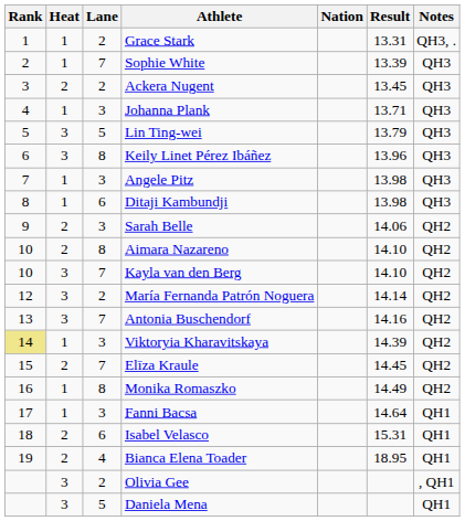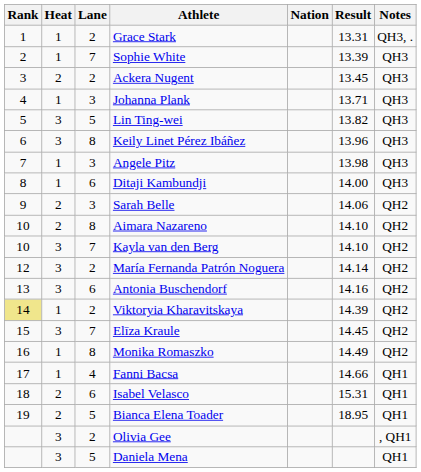 <table class="wikitable sortable" style="text-align:center">
 <tr>
 <th>Rank</th>
 <th>Heat</th>
 <th>Lane</th>
 <th>Athlete</th>
 <th>Nation</th>
 <th>Result</th>
 <th>Notes</th>
 </tr>
 <tr>
 <td>1</td>
 <td>1</td>
 <td>2</td>
 <td align=left><a href='#'>Grace Stark</a></td>
 <td align=left></td>
 <td>13.31</td>
 <td>QH3, .</td>
 </tr>
 <tr>
 <td>2</td>
 <td>1</td>
 <td>7</td>
 <td align=left><a href='#'>Sophie White</a></td>
 <td align=left></td>
 <td>13.39</td>
 <td>QH3</td>
 </tr>
 <tr>
 <td>3</td>
 <td>2</td>
 <td>2</td>
 <td align=left><a href='#'>Ackera Nugent</a></td>
 <td align=left></td>
 <td>13.45</td>
 <td>QH3</td>
 </tr>
 <tr>
 <td>4</td>
 <td>1</td>
 <td>3</td>
 <td align=left><a href='#'>Johanna Plank</a></td>
 <td align=left></td>
 <td>13.71</td>
 <td>QH3</td>
 </tr>
 <tr>
 <td>5</td>
 <td>3</td>
 <td>5</td>
 <td align=left><a href='#'>Lin Ting-wei</a></td>
 <td align=left></td>
-<td>13.79</td>
+<td>13.82</td>
 <td>QH3</td>
 </tr>
 <tr>
 <td>6</td>
 <td>3</td>
 <td>8</td>
 <td align=left><a href='#'>Keily Linet Pérez Ibáñez</a></td>
 <td align=left></td>
 <td>13.96</td>
 <td>QH3</td>
 </tr>
 <tr>
 <td>7</td>
 <td>1</td>
 <td>3</td>
 <td align=left><a href='#'>Angele Pitz</a></td>
 <td align=left></td>
 <td>13.98</td>
 <td>QH3</td>
 </tr>
 <tr>
 <td>8</td>
 <td>1</td>
 <td>6</td>
 <td align=left><a href='#'>Ditaji Kambundji</a></td>
 <td align=left></td>
-<td>13.98</td>
+<td>14.00</td>
 <td>QH3</td>
 </tr>
 <tr>
 <td>9</td>
 <td>2</td>
 <td>3</td>
 <td align=left><a href='#'>Sarah Belle</a></td>
 <td align=left></td>
 <td>14.06</td>
 <td>QH2</td>
 </tr>
 <tr>
 <td>10</td>
 <td>2</td>
 <td>8</td>
 <td align=left><a href='#'>Aimara Nazareno</a></td>
 <td align=left></td>
 <td>14.10</td>
 <td>QH2</td>
 </tr>
 <tr>
 <td>10</td>
 <td>3</td>
 <td>7</td>
 <td align=left><a href='#'>Kayla van den Berg</a></td>
 <td align=left></td>
 <td>14.10</td>
 <td>QH2</td>
 </tr>
 <tr>
 <td>12</td>
 <td>3</td>
 <td>2</td>
 <td align=left><a href='#'>María Fernanda Patrón Noguera</a></td>
 <td align=left></td>
 <td>14.14</td>
 <td>QH2</td>
 </tr>
 <tr>
 <td>13</td>
 <td>3</td>
-<td>7</td>
+<td>6</td>
 <td align=left><a href='#'>Antonia Buschendorf</a></td>
 <td align=left></td>
 <td>14.16</td>
 <td>QH2</td>
 </tr>
 <tr>
 <td style="background: khaki;">14</td>
 <td>1</td>
-<td>3</td>
+<td>2</td>
 <td align=left><a href='#'>Viktoryia Kharavitskaya</a></td>
 <td align=left></td>
 <td>14.39</td>
 <td>QH2</td>
 </tr>
 <tr>
 <td>15</td>
-<td>2</td>
+<td>3</td>
 <td>7</td>
 <td align=left><a href='#'>Elīza Kraule</a></td>
 <td align=left></td>
 <td>14.45</td>
 <td>QH2</td>
 </tr>
 <tr>
 <td>16</td>
 <td>1</td>
 <td>8</td>
 <td align=left><a href='#'>Monika Romaszko</a></td>
 <td align=left></td>
 <td>14.49</td>
 <td>QH2</td>
 </tr>
 <tr>
 <td>17</td>
 <td>1</td>
-<td>3</td>
+<td>4</td>
 <td align=left><a href='#'>Fanni Bacsa</a></td>
 <td align=left></td>
-<td>14.64</td>
+<td>14.66</td>
 <td>QH1</td>
 </tr>
 <tr>
 <td>18</td>
 <td>2</td>
 <td>6</td>
 <td align=left><a href='#'>Isabel Velasco</a></td>
 <td align=left></td>
 <td>15.31</td>
 <td>QH1</td>
 </tr>
 <tr>
 <td>19</td>
 <td>2</td>
-<td>4</td>
+<td>5</td>
 <td align=left><a href='#'>Bianca Elena Toader</a></td>
 <td align=left></td>
 <td>18.95</td>
 <td>QH1</td>
 </tr>
 <tr>
 <td></td>
 <td>3</td>
 <td>2</td>
 <td align=left><a href='#'>Olivia Gee</a></td>
 <td align=left></td>
 <td></td>
 <td>,  QH1</td>
 </tr>
 <tr>
 <td></td>
 <td>3</td>
 <td>5</td>
 <td align=left><a href='#'>Daniela Mena</a></td>
 <td align=left></td>
 <td></td>
 <td>QH1</td>
 </tr>
 </table>
